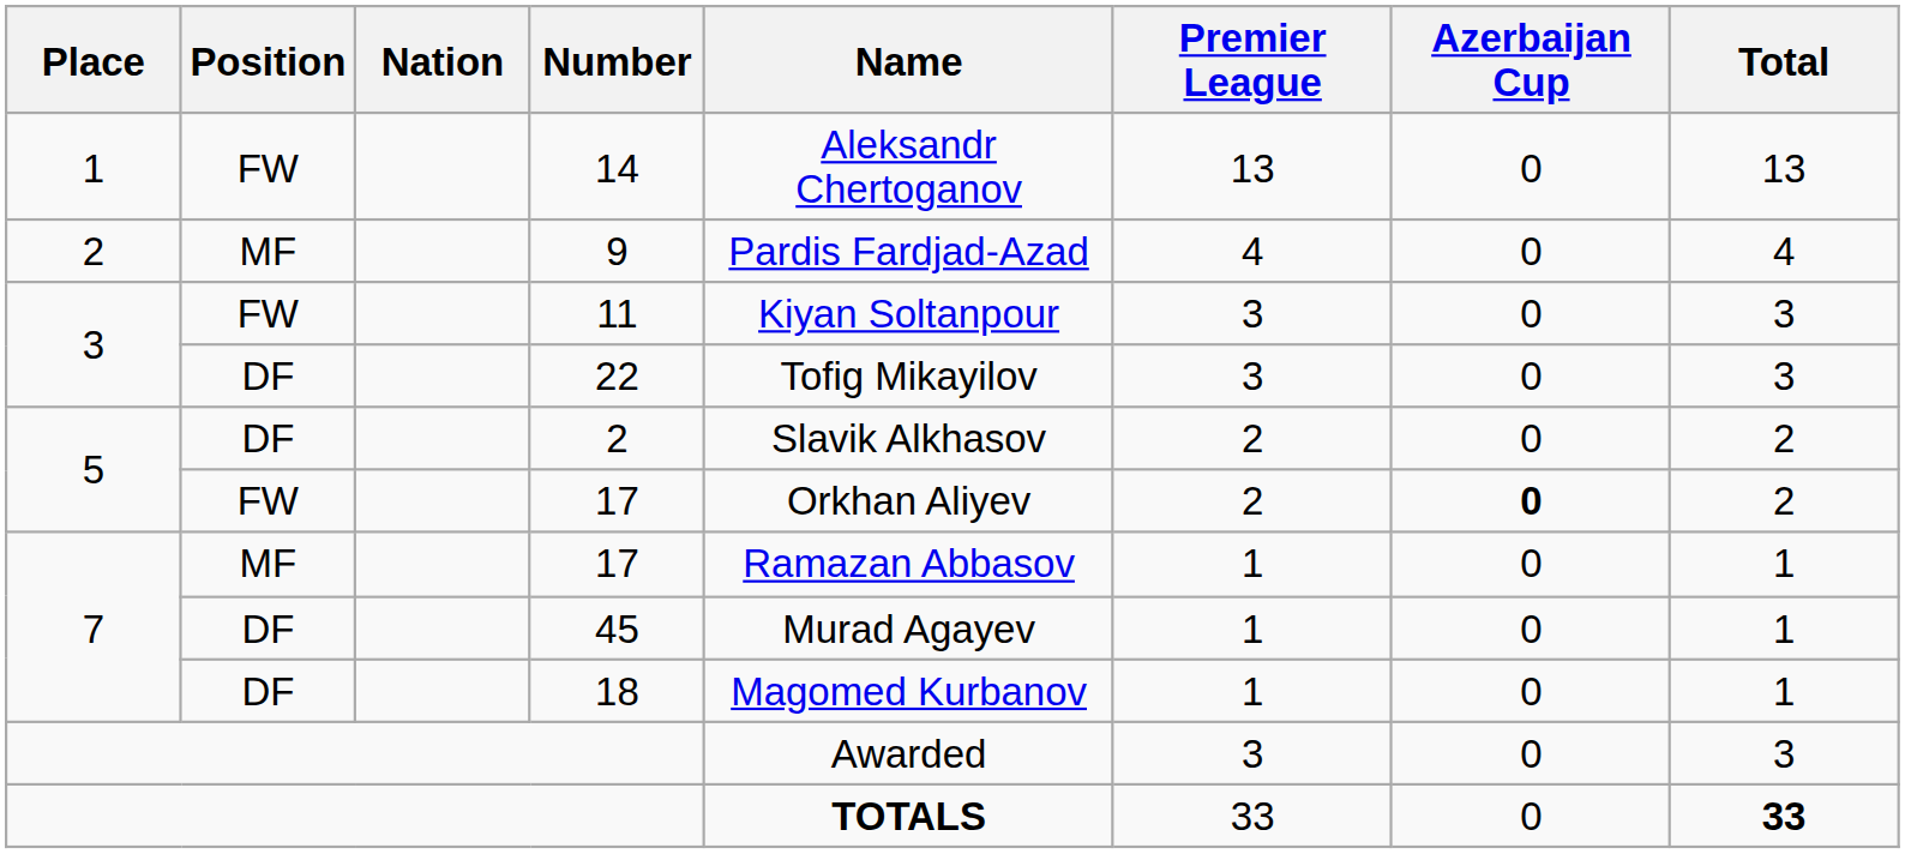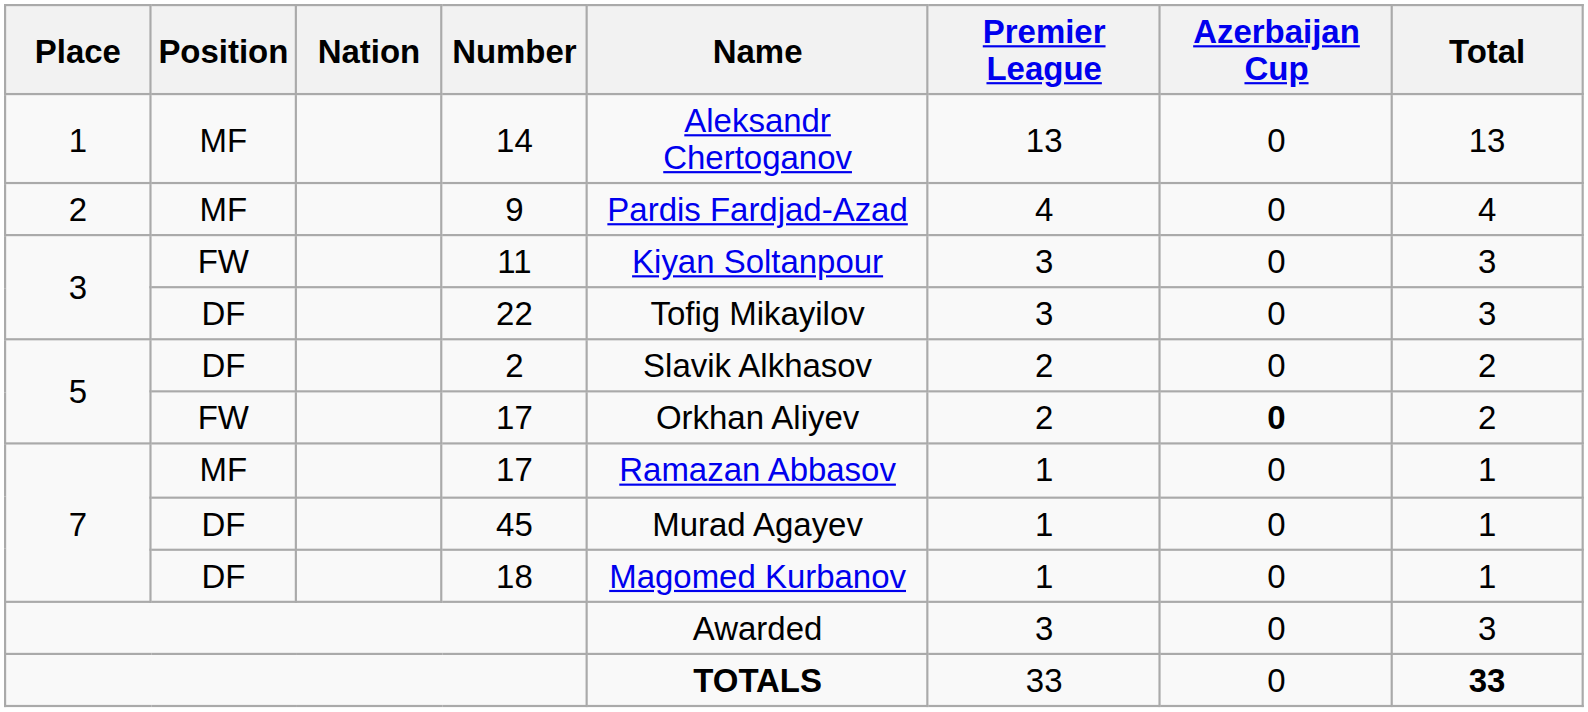 <table class="wikitable" style="font-size: 95%; text-align: center;">
 <tr>
 <th width=60>Place</th>
 <th width=60>Position</th>
 <th width=60>Nation</th>
 <th width=60>Number</th>
 <th width=150>Name</th>
 <th width=100><a href='#'>Premier League</a></th>
 <th width=100><a href='#'>Azerbaijan Cup</a></th>
 <th width=80>Total</th>
 </tr>
 <tr>
 <td>1</td>
-<td>FW</td>
+<td>MF</td>
 <td></td>
 <td>14</td>
 <td><a href='#'>Aleksandr Chertoganov</a></td>
 <td>13</td>
 <td>0</td>
 <td>13</td>
 </tr>
 <tr>
 <td>2</td>
 <td>MF</td>
 <td></td>
 <td>9</td>
 <td><a href='#'>Pardis Fardjad-Azad</a></td>
 <td>4</td>
 <td>0</td>
 <td>4</td>
 </tr>
 <tr>
 <td rowspan="2">3</td>
 <td>FW</td>
 <td></td>
 <td>11</td>
 <td><a href='#'>Kiyan Soltanpour</a></td>
 <td>3</td>
 <td>0</td>
 <td>3</td>
 </tr>
 <tr>
 <td>DF</td>
 <td></td>
 <td>22</td>
 <td>Tofig Mikayilov</td>
 <td>3</td>
 <td>0</td>
 <td>3</td>
 </tr>
 <tr>
 <td rowspan="2">5</td>
 <td>DF</td>
 <td></td>
 <td>2</td>
 <td>Slavik Alkhasov</td>
 <td>2</td>
 <td>0</td>
 <td>2</td>
 </tr>
 <tr>
 <td>FW</td>
 <td></td>
 <td>17</td>
 <td>Orkhan Aliyev</td>
 <td>2</td>
 <td><strong>0</strong></td>
 <td>2</td>
 </tr>
 <tr>
 <td rowspan="3">7</td>
 <td>MF</td>
 <td></td>
 <td>17</td>
 <td><a href='#'>Ramazan Abbasov</a></td>
 <td>1</td>
 <td>0</td>
 <td>1</td>
 </tr>
 <tr>
 <td>DF</td>
 <td></td>
 <td>45</td>
 <td>Murad Agayev</td>
 <td>1</td>
 <td>0</td>
 <td>1</td>
 </tr>
 <tr>
 <td>DF</td>
 <td></td>
 <td>18</td>
 <td><a href='#'>Magomed Kurbanov</a></td>
 <td>1</td>
 <td>0</td>
 <td>1</td>
 </tr>
 <tr>
 <td colspan="4"></td>
 <td>Awarded</td>
 <td>3</td>
 <td>0</td>
 <td>3</td>
 </tr>
 <tr>
 <td colspan="4"></td>
 <td><strong>TOTALS</strong></td>
 <td>33</td>
 <td>0</td>
 <td><strong>33</strong></td>
 </tr>
 </table>
